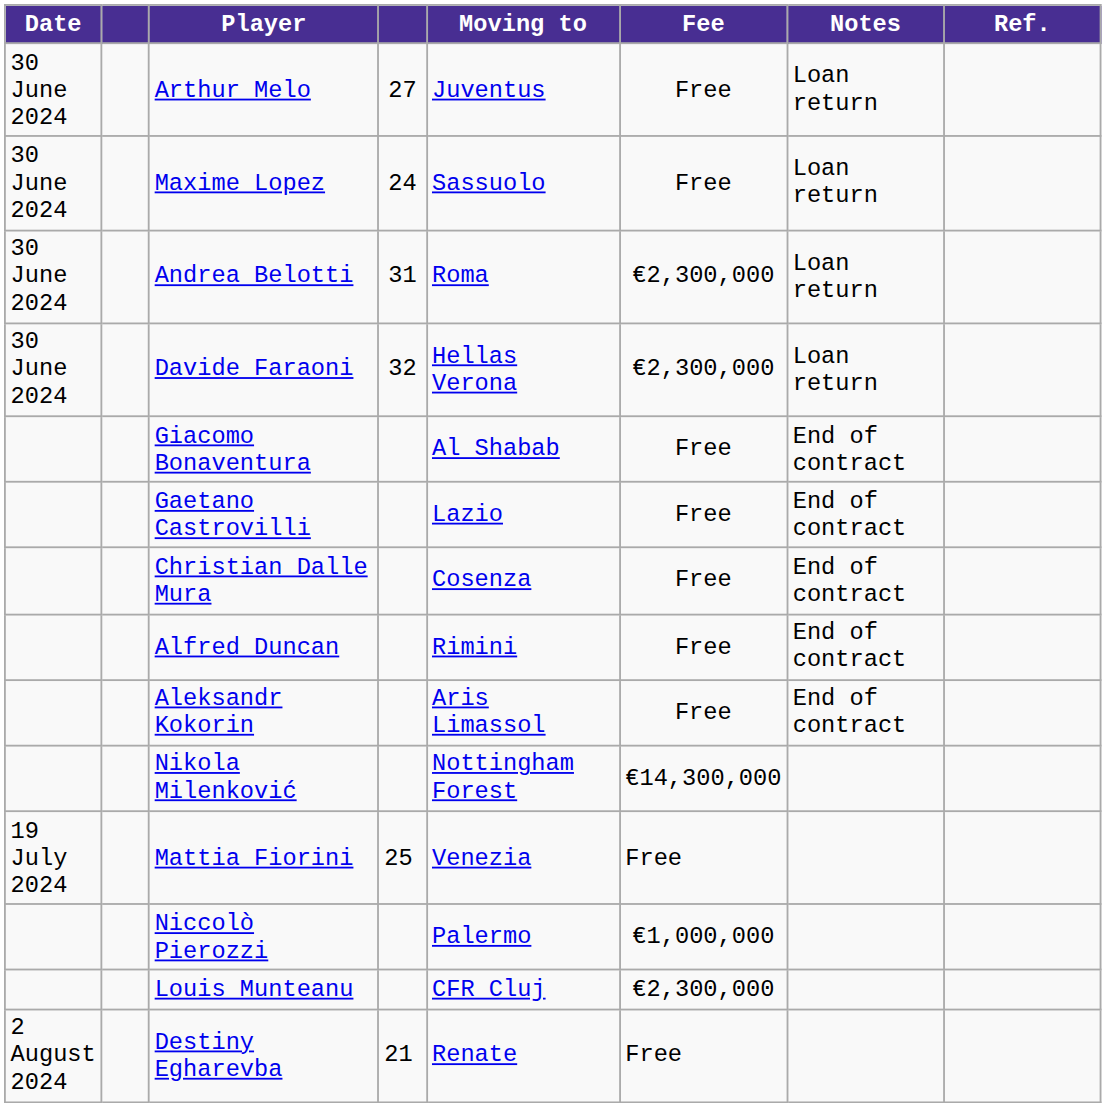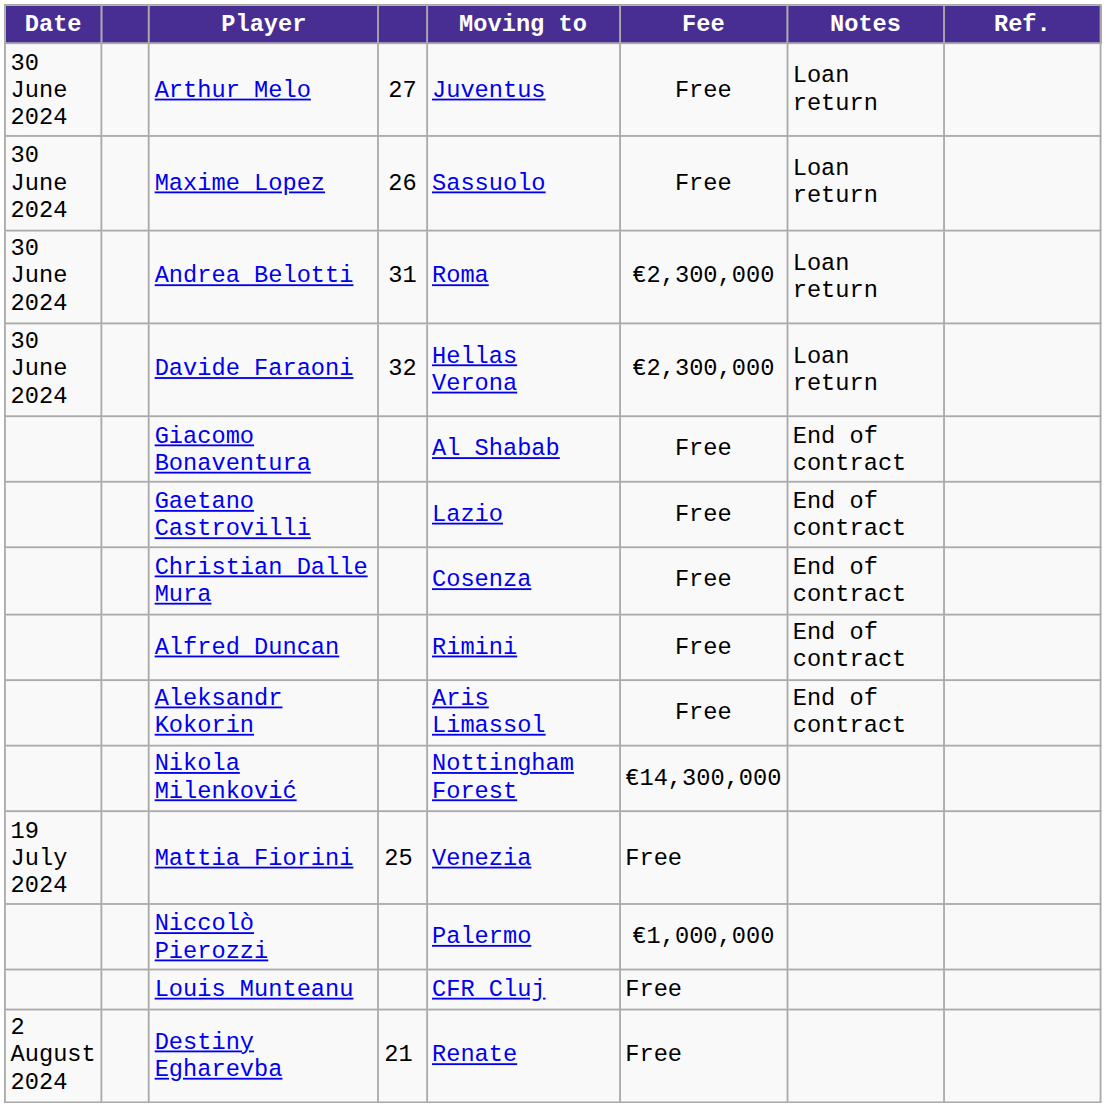 <table class="wikitable">
 <tr>
 <th style="width:20px; background:#482E92; color:#FFFFFF;">Date</th>
 <th style="width:20px; background:#482E92; color:#FFFFFF;"></th>
 <th style="width:120px; background:#482E92; color:#FFFFFF;">Player</th>
 <th style="width:20px; background:#482E92; color:#FFFFFF;"></th>
 <th style="width:100px; background:#482E92; color:#FFFFFF;">Moving to</th>
 <th style="width:80px; background:#482E92; color:#FFFFFF;" class="unsortable">Fee</th>
 <th ! style="width:80px; background:#482E92; color:#FFFFFF;" class="unsortable">Notes</th>
 <th style="width:80px; background:#482E92; color:#FFFFFF;" class="unsortable">Ref.</th>
 </tr>
 <tr>
 <td>30 June 2024</td>
 <td align="center"></td>
 <td> <a href='#'>Arthur Melo</a></td>
 <td align="center">27</td>
 <td> <a href='#'>Juventus</a></td>
 <td align="center">Free</td>
 <td>Loan return</td>
 <td></td>
 </tr>
 <tr>
 <td>30 June 2024</td>
 <td align="center"></td>
 <td> <a href='#'>Maxime Lopez</a></td>
-<td align="center">24</td>
+<td align="center">26</td>
 <td> <a href='#'>Sassuolo</a></td>
 <td align="center">Free</td>
 <td>Loan return</td>
 <td></td>
 </tr>
 <tr>
 <td>30 June 2024</td>
 <td align="center"></td>
 <td> <a href='#'>Andrea Belotti</a></td>
 <td align="center">31</td>
 <td> <a href='#'>Roma</a></td>
 <td align="center">€2,300,000</td>
 <td>Loan return</td>
 <td></td>
 </tr>
 <tr>
 <td>30 June 2024</td>
 <td align="center"></td>
 <td> <a href='#'>Davide Faraoni</a></td>
 <td align="center">32</td>
 <td> <a href='#'>Hellas Verona</a></td>
 <td align="center">€2,300,000</td>
 <td>Loan return</td>
 <td></td>
 </tr>
 <tr>
 <td></td>
 <td align="center"></td>
 <td> <a href='#'>Giacomo Bonaventura</a></td>
 <td align="center"></td>
 <td> <a href='#'>Al Shabab</a></td>
 <td align="center">Free</td>
 <td>End of contract</td>
 <td align="center"></td>
 </tr>
 <tr>
 <td></td>
 <td align="center"></td>
 <td> <a href='#'>Gaetano Castrovilli</a></td>
 <td align="center"></td>
 <td> <a href='#'>Lazio</a></td>
 <td align="center">Free</td>
 <td>End of contract</td>
 <td align="center"></td>
 </tr>
 <tr>
 <td></td>
 <td align="center"></td>
 <td> <a href='#'>Christian Dalle Mura</a></td>
 <td align="center"></td>
 <td> <a href='#'>Cosenza</a></td>
 <td align="center">Free</td>
 <td>End of contract</td>
 <td align="center"></td>
 </tr>
 <tr>
 <td></td>
 <td align="center"></td>
 <td> <a href='#'>Alfred Duncan</a></td>
 <td align="center"></td>
 <td> <a href='#'>Rimini</a></td>
 <td align="center">Free</td>
 <td>End of contract</td>
 <td align="center"></td>
 </tr>
 <tr>
 <td></td>
 <td align="center"></td>
 <td> <a href='#'>Aleksandr Kokorin</a></td>
 <td align="center"></td>
 <td> <a href='#'>Aris Limassol</a></td>
 <td align="center">Free</td>
 <td>End of contract</td>
 <td align="center"></td>
 </tr>
 <tr>
 <td></td>
 <td align="center"></td>
 <td> <a href='#'>Nikola Milenković</a></td>
 <td align="center"></td>
 <td> <a href='#'>Nottingham Forest</a></td>
 <td align="center">€14,300,000</td>
 <td></td>
 <td align="center"></td>
 </tr>
 <tr>
 <td>19 July 2024</td>
 <td></td>
 <td> <a href='#'>Mattia Fiorini</a></td>
 <td>25</td>
 <td> <a href='#'>Venezia</a></td>
 <td>Free</td>
 <td></td>
 <td></td>
 </tr>
 <tr>
 <td></td>
 <td align="center"></td>
 <td> <a href='#'>Niccolò Pierozzi</a></td>
 <td align="center"></td>
 <td> <a href='#'>Palermo</a></td>
 <td align="center">€1,000,000</td>
 <td></td>
 <td align="center"></td>
 </tr>
 <tr>
 <td></td>
 <td align="center"></td>
 <td> <a href='#'>Louis Munteanu</a></td>
 <td align="center"></td>
 <td> <a href='#'>CFR Cluj</a></td>
-<td align="center">€2,300,000</td>
+<td>Free</td>
 <td></td>
 <td align="center"></td>
 </tr>
 <tr>
 <td>2 August 2024</td>
 <td></td>
 <td> <a href='#'>Destiny Egharevba</a></td>
 <td>21</td>
 <td> <a href='#'>Renate</a></td>
 <td>Free</td>
 <td></td>
 <td></td>
 </tr>
 </table>
